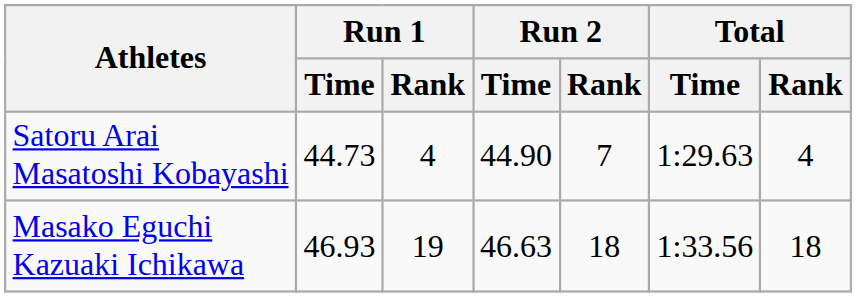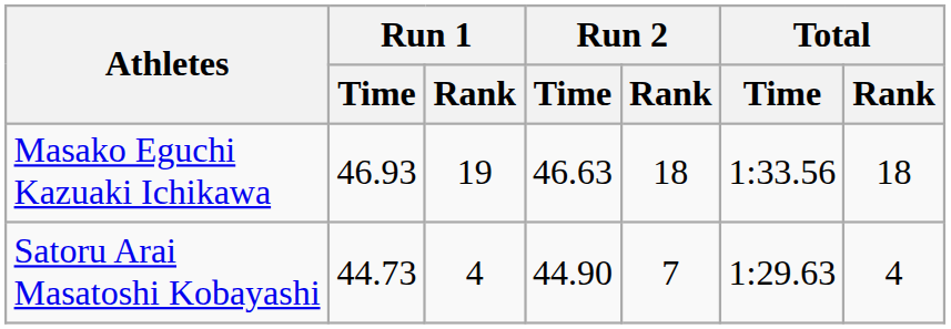 <table class="wikitable" border="1" style="font-size:90%">
 <tr>
 <th rowspan="2">Athletes</th>
 <th colspan="2">Run 1</th>
 <th colspan="2">Run 2</th>
 <th colspan="2">Total</th>
 </tr>
 <tr>
 <th>Time</th>
 <th>Rank</th>
 <th>Time</th>
 <th>Rank</th>
 <th>Time</th>
 <th>Rank</th>
 </tr>
 <tr>
+<td><a href='#'>Masako Eguchi</a><br><a href='#'>Kazuaki Ichikawa</a></td>
+<td align="center">46.93</td>
+<td align="center">19</td>
+<td align="center">46.63</td>
+<td align="center">18</td>
+<td align="center">1:33.56</td>
+<td align="center">18</td>
+</tr>
+<tr>
 <td><a href='#'>Satoru Arai</a><br><a href='#'>Masatoshi Kobayashi</a></td>
 <td align="center">44.73</td>
 <td align="center">4</td>
 <td align="center">44.90</td>
 <td align="center">7</td>
 <td align="center">1:29.63</td>
 <td align="center">4</td>
 </tr>
-<tr>
-<td><a href='#'>Masako Eguchi</a><br><a href='#'>Kazuaki Ichikawa</a></td>
-<td align="center">46.93</td>
-<td align="center">19</td>
-<td align="center">46.63</td>
-<td align="center">18</td>
-<td align="center">1:33.56</td>
-<td align="center">18</td>
-</tr>
 </table>
